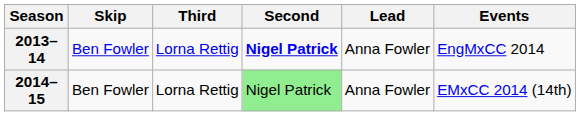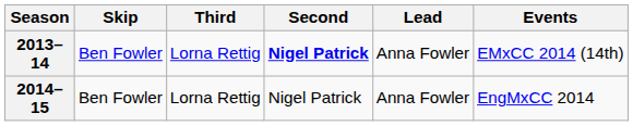 <table class="wikitable">
 <tr>
 <th scope="col" width=60>Season</th>
 <th scope="col">Skip</th>
 <th scope="col">Third</th>
 <th scope="col">Second</th>
 <th scope="col">Lead</th>
 <th scope="col">Events</th>
 </tr>
 <tr>
 <th scope="row">2013–14</th>
 <td><a href='#'>Ben Fowler</a></td>
 <td><a href='#'>Lorna Rettig</a></td>
 <td><strong><a href='#'>Nigel Patrick</a></strong></td>
 <td>Anna Fowler</td>
-<td><a href='#'>EngMxCC</a> 2014 </td>
+<td><a href='#'>EMxCC 2014</a> (14th)</td>
 </tr>
 <tr>
 <th scope="row">2014–15</th>
 <td>Ben Fowler</td>
 <td>Lorna Rettig</td>
-<td style="background: lightgreen;">Nigel Patrick</td>
+<td>Nigel Patrick</td>
 <td>Anna Fowler</td>
-<td><a href='#'>EMxCC 2014</a> (14th)</td>
+<td><a href='#'>EngMxCC</a> 2014 </td>
 </tr>
 </table>
